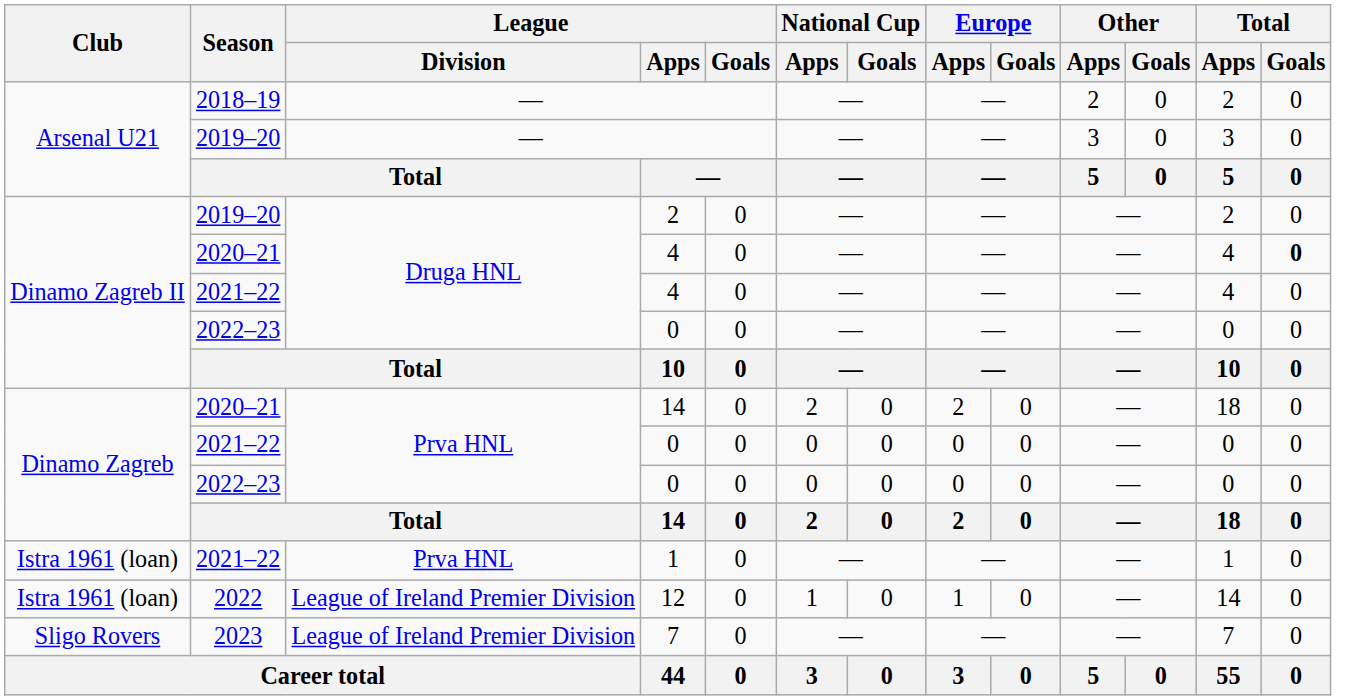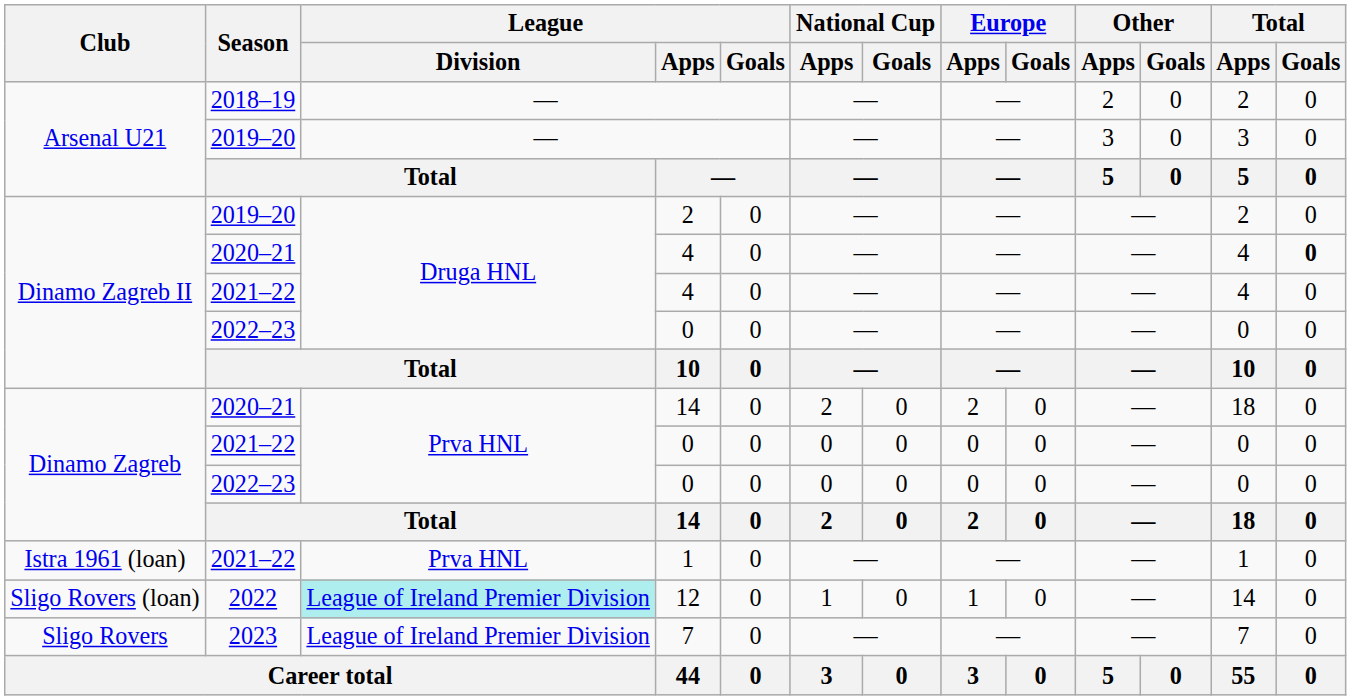 <table class="wikitable" style="text-align: center">
 <tr>
 <th rowspan=2>Club</th>
 <th rowspan=2>Season</th>
 <th colspan=3>League</th>
 <th colspan=2>National Cup</th>
 <th colspan=2><a href='#'>Europe</a></th>
 <th colspan=2>Other</th>
 <th colspan=2>Total</th>
 </tr>
 <tr>
 <th>Division</th>
 <th>Apps</th>
 <th>Goals</th>
 <th>Apps</th>
 <th>Goals</th>
 <th>Apps</th>
 <th>Goals</th>
 <th>Apps</th>
 <th>Goals</th>
 <th>Apps</th>
 <th>Goals</th>
 </tr>
 <tr>
 <td rowspan="3"><a href='#'>Arsenal U21</a></td>
 <td><a href='#'>2018–19</a></td>
 <td colspan="3">—</td>
 <td colspan="2">—</td>
 <td colspan="2">—</td>
 <td>2</td>
 <td>0</td>
 <td>2</td>
 <td>0</td>
 </tr>
 <tr>
 <td><a href='#'>2019–20</a></td>
 <td colspan="3">—</td>
 <td colspan="2">—</td>
 <td colspan="2">—</td>
 <td>3</td>
 <td>0</td>
 <td>3</td>
 <td>0</td>
 </tr>
 <tr>
 <th colspan="2">Total</th>
 <th colspan="2">—</th>
 <th colspan="2">—</th>
 <th colspan="2">—</th>
 <th>5</th>
 <th>0</th>
 <th>5</th>
 <th>0</th>
 </tr>
 <tr>
 <td rowspan="5"><a href='#'>Dinamo Zagreb II</a></td>
 <td><a href='#'>2019–20</a></td>
 <td rowspan="4"><a href='#'>Druga HNL</a></td>
 <td>2</td>
 <td>0</td>
 <td colspan="2">—</td>
 <td colspan="2">—</td>
 <td colspan="2">—</td>
 <td>2</td>
 <td>0</td>
 </tr>
 <tr>
 <td><a href='#'>2020–21</a></td>
 <td>4</td>
 <td>0</td>
 <td colspan="2">—</td>
 <td colspan="2">—</td>
 <td colspan="2">—</td>
 <td>4</td>
 <td><strong>0</strong></td>
 </tr>
 <tr>
 <td><a href='#'>2021–22</a></td>
 <td>4</td>
 <td>0</td>
 <td colspan="2">—</td>
 <td colspan="2">—</td>
 <td colspan="2">—</td>
 <td>4</td>
 <td>0</td>
 </tr>
 <tr>
 <td><a href='#'>2022–23</a></td>
 <td>0</td>
 <td>0</td>
 <td colspan="2">—</td>
 <td colspan="2">—</td>
 <td colspan="2">—</td>
 <td>0</td>
 <td>0</td>
 </tr>
 <tr>
 <th colspan="2">Total</th>
 <th>10</th>
 <th>0</th>
 <th colspan="2">—</th>
 <th colspan="2">—</th>
 <th colspan="2">—</th>
 <th>10</th>
 <th>0</th>
 </tr>
 <tr>
 <td rowspan="4"><a href='#'>Dinamo Zagreb</a></td>
 <td><a href='#'>2020–21</a></td>
 <td rowspan="3"><a href='#'>Prva HNL</a></td>
 <td>14</td>
 <td>0</td>
 <td>2</td>
 <td>0</td>
 <td>2</td>
 <td>0</td>
 <td colspan="2">—</td>
 <td>18</td>
 <td>0</td>
 </tr>
 <tr>
 <td><a href='#'>2021–22</a></td>
 <td>0</td>
 <td>0</td>
 <td>0</td>
 <td>0</td>
 <td>0</td>
 <td>0</td>
 <td colspan="2">—</td>
 <td>0</td>
 <td>0</td>
 </tr>
 <tr>
 <td><a href='#'>2022–23</a></td>
 <td>0</td>
 <td>0</td>
 <td>0</td>
 <td>0</td>
 <td>0</td>
 <td>0</td>
 <td colspan="2">—</td>
 <td>0</td>
 <td>0</td>
 </tr>
 <tr>
 <th colspan="2">Total</th>
 <th>14</th>
 <th>0</th>
 <th>2</th>
 <th>0</th>
 <th>2</th>
 <th>0</th>
 <th colspan="2">—</th>
 <th>18</th>
 <th>0</th>
 </tr>
 <tr>
 <td><a href='#'>Istra 1961</a> (loan)</td>
 <td><a href='#'>2021–22</a></td>
 <td><a href='#'>Prva HNL</a></td>
 <td>1</td>
 <td>0</td>
 <td colspan="2">—</td>
 <td colspan="2">—</td>
 <td colspan="2">—</td>
 <td>1</td>
 <td>0</td>
 </tr>
 <tr>
-<td><a href='#'>Istra 1961</a> (loan)</td>
+<td><a href='#'>Sligo Rovers</a> (loan)</td>
 <td><a href='#'>2022</a></td>
-<td><a href='#'>League of Ireland Premier Division</a></td>
+<td style="background: paleturquoise;"><a href='#'>League of Ireland Premier Division</a></td>
 <td>12</td>
 <td>0</td>
 <td>1</td>
 <td>0</td>
 <td>1</td>
 <td>0</td>
 <td colspan="2">—</td>
 <td>14</td>
 <td>0</td>
 </tr>
 <tr>
 <td><a href='#'>Sligo Rovers</a></td>
 <td><a href='#'>2023</a></td>
 <td><a href='#'>League of Ireland Premier Division</a></td>
 <td>7</td>
 <td>0</td>
 <td colspan="2">—</td>
 <td colspan="2">—</td>
 <td colspan="2">—</td>
 <td>7</td>
 <td>0</td>
 </tr>
 <tr>
 <th colspan="3">Career total</th>
 <th>44</th>
 <th>0</th>
 <th>3</th>
 <th>0</th>
 <th>3</th>
 <th>0</th>
 <th>5</th>
 <th>0</th>
 <th>55</th>
 <th>0</th>
 </tr>
 </table>
